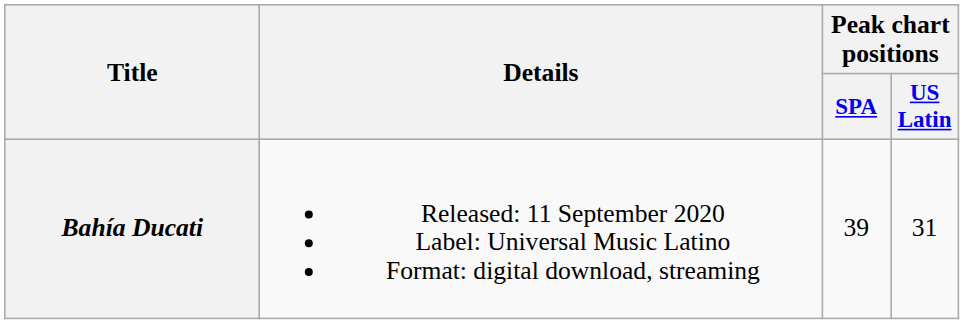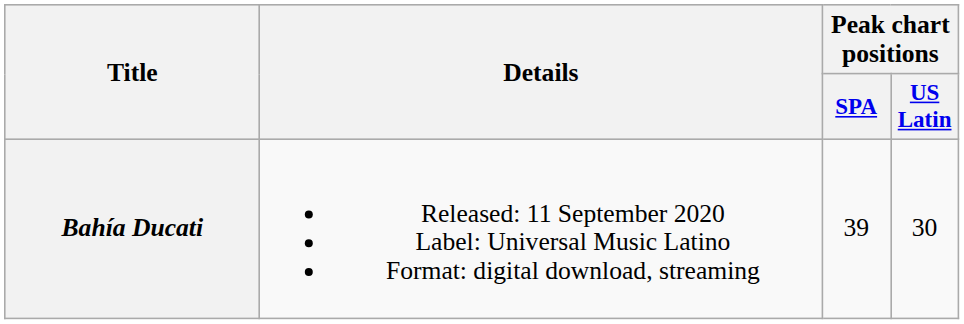 <table class="wikitable plainrowheaders" style="text-align:center;">
 <tr>
 <th scope="col" rowspan="2" style="width:9.5em;">Title</th>
 <th scope="col" rowspan="2" style="width:21.5em;">Details</th>
 <th scope="col" colspan="2">Peak chart positions</th>
 </tr>
 <tr>
 <th scope="col" style="width:2.5em;font-size:90%;"><a href='#'>SPA</a><br></th>
 <th scope="col" style="width:2.5em;font-size:90%;"><a href='#'>US<br>Latin</a><br></th>
 </tr>
 <tr>
 <th scope="row"><em>Bahía Ducati</em></th>
 <td><br><ul><li>Released: 11 September 2020</li><li>Label: Universal Music Latino</li><li>Format: digital download, streaming</li></ul></td>
 <td>39</td>
-<td>31</td>
+<td>30</td>
 </tr>
 </table>
